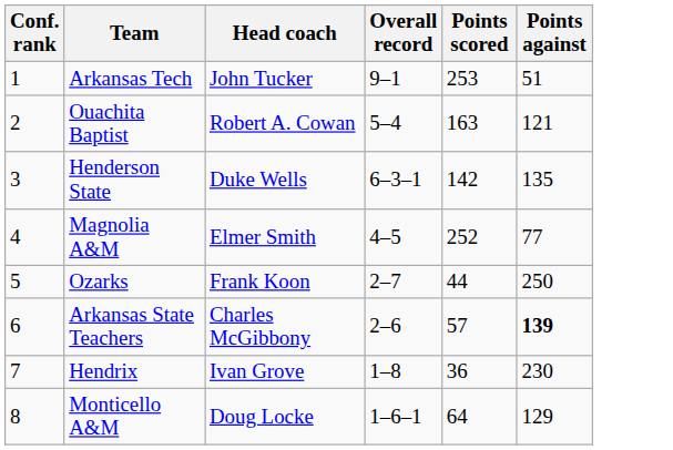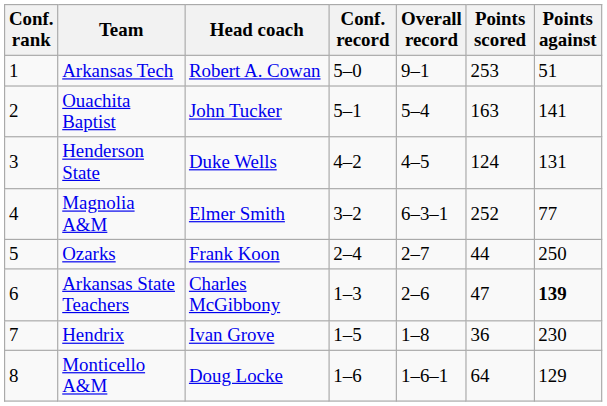 <table class="sortable wikitable">
 <tr>
 <th width="25">Conf. rank</th>
 <th width="100">Team</th>
 <th width="115">Head coach</th>
+<th width="50">Conf. record</th>
 <th width="50">Overall record</th>
 <th width="50">Points scored</th>
 <th width="50">Points against</th>
 </tr>
 <tr align="left" bgcolor="">
 <td>1</td>
 <td><a href='#'>Arkansas Tech</a></td>
-<td><a href='#'>John Tucker</a></td>
+<td><a href='#'>Robert A. Cowan</a></td>
+<td>5–0</td>
 <td>9–1</td>
 <td>253</td>
 <td>51</td>
 </tr>
 <tr align="left" bgcolor="">
 <td>2</td>
 <td><a href='#'>Ouachita Baptist</a></td>
-<td><a href='#'>Robert A. Cowan</a></td>
+<td><a href='#'>John Tucker</a></td>
+<td>5–1</td>
 <td>5–4</td>
 <td>163</td>
-<td>121</td>
+<td>141</td>
 </tr>
 <tr align="left" bgcolor="">
 <td>3</td>
 <td><a href='#'>Henderson State</a></td>
 <td><a href='#'>Duke Wells</a></td>
-<td>6–3–1</td>
-<td>142</td>
-<td>135</td>
+<td>4–2</td>
+<td>4–5</td>
+<td>124</td>
+<td>131</td>
 </tr>
 <tr align="left" bgcolor="">
 <td>4</td>
 <td><a href='#'>Magnolia A&M</a></td>
 <td><a href='#'>Elmer Smith</a></td>
-<td>4–5</td>
+<td>3–2</td>
+<td>6–3–1</td>
 <td>252</td>
 <td>77</td>
 </tr>
 <tr align="left" bgcolor="">
 <td>5</td>
 <td><a href='#'>Ozarks</a></td>
 <td><a href='#'>Frank Koon</a></td>
+<td>2–4</td>
 <td>2–7</td>
 <td>44</td>
 <td>250</td>
 </tr>
 <tr align="left" bgcolor="">
 <td>6</td>
 <td><a href='#'>Arkansas State Teachers</a></td>
 <td><a href='#'>Charles McGibbony</a></td>
+<td>1–3</td>
 <td>2–6</td>
-<td>57</td>
+<td>47</td>
 <td><strong>139</strong></td>
 </tr>
 <tr align="left" bgcolor="">
 <td>7</td>
 <td><a href='#'>Hendrix</a></td>
 <td><a href='#'>Ivan Grove</a></td>
+<td>1–5</td>
 <td>1–8</td>
 <td>36</td>
 <td>230</td>
 </tr>
 <tr align="left" bgcolor="">
 <td>8</td>
 <td><a href='#'>Monticello A&M</a></td>
 <td><a href='#'>Doug Locke</a></td>
+<td>1–6</td>
 <td>1–6–1</td>
 <td>64</td>
 <td>129</td>
 </tr>
 </table>
